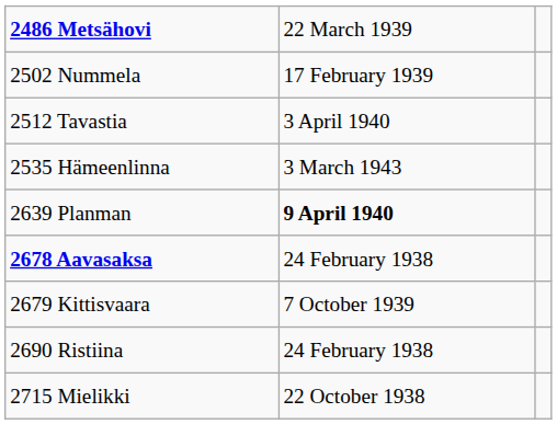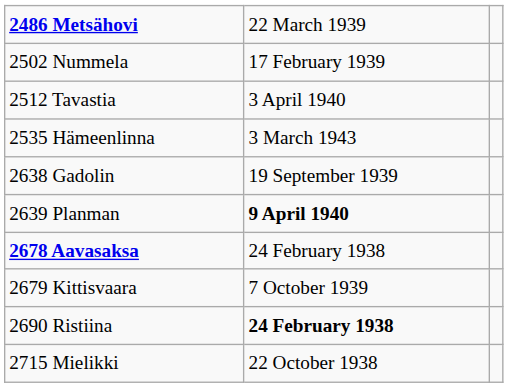 <table class="wikitable" style="font-size: 89%; float: left; width: 26em; margin-right: 1em; height: 280px">
 <tr>
 <td><strong><a href='#'>2486 Metsähovi</a></strong></td>
 <td>22 March 1939</td>
 <td></td>
 </tr>
 <tr>
 <td>2502 Nummela</td>
 <td>17 February 1939</td>
 <td></td>
 </tr>
 <tr>
 <td>2512 Tavastia</td>
 <td>3 April 1940</td>
 <td></td>
 </tr>
 <tr>
 <td>2535 Hämeenlinna</td>
 <td>3 March 1943</td>
 <td></td>
 </tr>
 <tr>
+<td>2638 Gadolin</td>
+<td>19 September 1939</td>
+<td></td>
+</tr>
+<tr>
 <td>2639 Planman</td>
 <td><strong>9 April 1940</strong></td>
 <td></td>
 </tr>
 <tr>
 <td><strong><a href='#'>2678 Aavasaksa</a></strong></td>
 <td>24 February 1938</td>
 <td></td>
 </tr>
 <tr>
 <td>2679 Kittisvaara</td>
 <td>7 October 1939</td>
 <td></td>
 </tr>
 <tr>
 <td>2690 Ristiina</td>
-<td>24 February 1938</td>
+<td><strong>24 February 1938</strong></td>
 <td></td>
 </tr>
 <tr>
 <td>2715 Mielikki</td>
 <td>22 October 1938</td>
 <td></td>
 </tr>
 </table>
